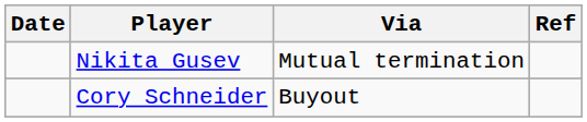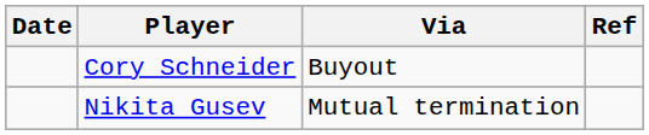 <table class="wikitable">
 <tr>
 <th>Date</th>
 <th>Player</th>
 <th>Via</th>
 <th>Ref</th>
 </tr>
 <tr>
 <td></td>
+<td><a href='#'>Cory Schneider</a></td>
+<td>Buyout</td>
+<td></td>
+</tr>
+<tr>
+<td></td>
 <td><a href='#'>Nikita Gusev</a></td>
 <td>Mutual termination</td>
 <td></td>
 </tr>
-<tr>
-<td></td>
-<td><a href='#'>Cory Schneider</a></td>
-<td>Buyout</td>
-<td></td>
-</tr>
 </table>
